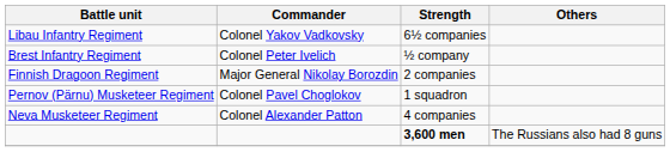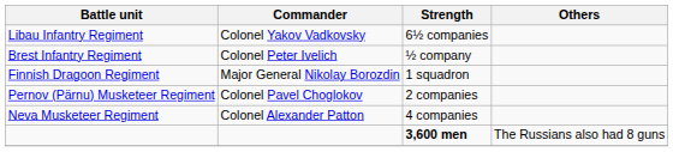 <table class="wikitable">
 <tr>
 <th>Battle unit</th>
 <th>Commander</th>
 <th>Strength</th>
 <th>Others</th>
 </tr>
 <tr>
 <td><a href='#'>Libau Infantry Regiment</a></td>
 <td>Colonel <a href='#'>Yakov Vadkovsky</a></td>
 <td>6½ companies</td>
 <td></td>
 </tr>
 <tr>
 <td><a href='#'>Brest Infantry Regiment</a></td>
 <td>Colonel <a href='#'>Peter Ivelich</a></td>
 <td>½ company</td>
 <td></td>
 </tr>
 <tr>
 <td><a href='#'>Finnish Dragoon Regiment</a></td>
 <td>Major General <a href='#'>Nikolay Borozdin</a></td>
-<td>2 companies</td>
+<td>1 squadron</td>
 <td></td>
 </tr>
 <tr>
 <td><a href='#'>Pernov (Pärnu) Musketeer Regiment</a></td>
 <td>Colonel <a href='#'>Pavel Choglokov</a></td>
-<td>1 squadron</td>
+<td>2 companies</td>
 <td></td>
 </tr>
 <tr>
 <td><a href='#'>Neva Musketeer Regiment</a></td>
 <td>Colonel <a href='#'>Alexander Patton</a></td>
 <td>4 companies</td>
 <td></td>
 </tr>
 <tr>
 <td></td>
 <td></td>
 <td><strong>3,600 men</strong></td>
 <td>The Russians also had 8 guns</td>
 </tr>
 <tr>
 </tr>
 </table>
